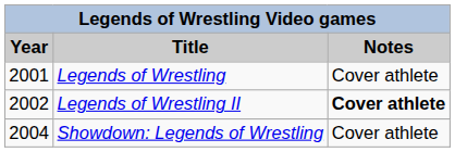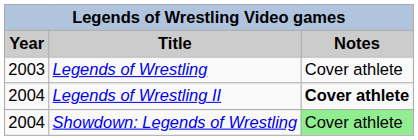 <table class="wikitable sortable">
 <tr style="text-align:center;">
 <th colspan=4 style="background:#B0C4DE;">Legends of Wrestling Video games</th>
 </tr>
 <tr style="text-align:center;">
 <th style="background:#ccc;">Year</th>
 <th style="background:#ccc;">Title</th>
 <th style="background:#ccc;">Notes</th>
 </tr>
 <tr>
-<td>2001</td>
+<td>2003</td>
 <td><em><a href='#'>Legends of Wrestling</a></em></td>
 <td>Cover athlete</td>
 </tr>
 <tr>
-<td>2002</td>
+<td>2004</td>
 <td><em><a href='#'>Legends of Wrestling II</a></em></td>
 <td><strong>Cover athlete</strong></td>
 </tr>
 <tr>
 <td>2004</td>
 <td><em><a href='#'>Showdown: Legends of Wrestling</a></em></td>
-<td>Cover athlete</td>
+<td style="background: lightgreen;">Cover athlete</td>
 </tr>
 </table>
